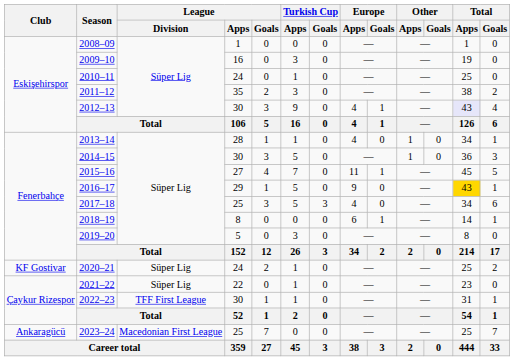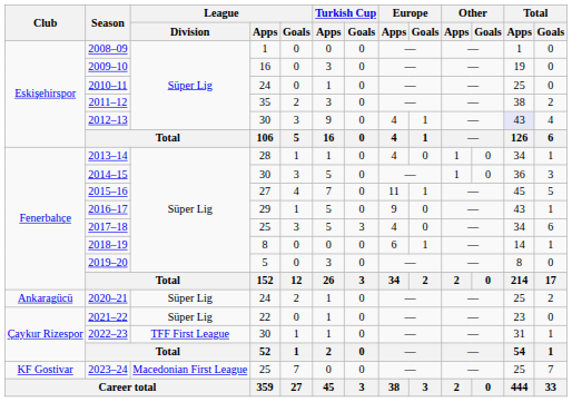 <table class="wikitable" style="text-align:center">
 <tr>
 <th rowspan="2">Club</th>
 <th rowspan="2">Season</th>
 <th colspan="3">League</th>
 <th colspan="2"><a href='#'>Turkish Cup</a></th>
 <th colspan="2">Europe</th>
 <th colspan="2">Other</th>
 <th colspan="2">Total</th>
 </tr>
 <tr>
 <th>Division</th>
 <th>Apps</th>
 <th>Goals</th>
 <th>Apps</th>
 <th>Goals</th>
 <th>Apps</th>
 <th>Goals</th>
 <th>Apps</th>
 <th>Goals</th>
 <th>Apps</th>
 <th>Goals</th>
 </tr>
 <tr>
 <td rowspan="6"><a href='#'>Eskişehirspor</a></td>
 <td><a href='#'>2008–09</a></td>
 <td rowspan="5"><a href='#'>Süper Lig</a></td>
 <td>1</td>
 <td>0</td>
 <td>0</td>
 <td>0</td>
 <td colspan="2">—</td>
 <td colspan="2">—</td>
 <td>1</td>
 <td>0</td>
 </tr>
 <tr>
 <td><a href='#'>2009–10</a></td>
 <td>16</td>
 <td>0</td>
 <td>3</td>
 <td>0</td>
 <td colspan="2">—</td>
 <td colspan="2">—</td>
 <td>19</td>
 <td>0</td>
 </tr>
 <tr>
 <td><a href='#'>2010–11</a></td>
 <td>24</td>
 <td>0</td>
 <td>1</td>
 <td>0</td>
 <td colspan="2">—</td>
 <td colspan="2">—</td>
 <td>25</td>
 <td>0</td>
 </tr>
 <tr>
 <td><a href='#'>2011–12</a></td>
 <td>35</td>
 <td>2</td>
 <td>3</td>
 <td>0</td>
 <td colspan="2">—</td>
 <td colspan="2">—</td>
 <td>38</td>
 <td>2</td>
 </tr>
 <tr>
 <td><a href='#'>2012–13</a></td>
 <td>30</td>
 <td>3</td>
 <td>9</td>
 <td>0</td>
 <td>4</td>
 <td>1</td>
 <td colspan="2">—</td>
 <td style="background: lavender;">43</td>
 <td>4</td>
 </tr>
 <tr>
 <th colspan="2">Total</th>
 <th>106</th>
 <th>5</th>
 <th>16</th>
 <th>0</th>
 <th>4</th>
 <th>1</th>
 <th colspan="2">—</th>
 <th>126</th>
 <th>6</th>
 </tr>
 <tr>
 <td rowspan="8"><a href='#'>Fenerbahçe</a></td>
 <td><a href='#'>2013–14</a></td>
 <td rowspan="7">Süper Lig</td>
 <td>28</td>
 <td>1</td>
 <td>1</td>
 <td>0</td>
 <td>4</td>
 <td>0</td>
 <td>1</td>
 <td>0</td>
 <td>34</td>
 <td>1</td>
 </tr>
 <tr>
 <td><a href='#'>2014–15</a></td>
 <td>30</td>
 <td>3</td>
 <td>5</td>
 <td>0</td>
 <td colspan="2">—</td>
 <td>1</td>
 <td>0</td>
 <td>36</td>
 <td>3</td>
 </tr>
 <tr>
 <td><a href='#'>2015–16</a></td>
 <td>27</td>
 <td>4</td>
 <td>7</td>
 <td>0</td>
 <td>11</td>
 <td>1</td>
 <td colspan="2">—</td>
 <td>45</td>
 <td>5</td>
 </tr>
 <tr>
 <td><a href='#'>2016–17</a></td>
 <td>29</td>
 <td>1</td>
 <td>5</td>
 <td>0</td>
 <td>9</td>
 <td>0</td>
 <td colspan="2">—</td>
-<td style="background: gold;">43</td>
+<td>43</td>
 <td>1</td>
 </tr>
 <tr>
 <td><a href='#'>2017–18</a></td>
 <td>25</td>
 <td>3</td>
 <td>5</td>
 <td>3</td>
 <td>4</td>
 <td>0</td>
 <td colspan="2">—</td>
 <td>34</td>
 <td>6</td>
 </tr>
 <tr>
 <td><a href='#'>2018–19</a></td>
 <td>8</td>
 <td>0</td>
 <td>0</td>
 <td>0</td>
 <td>6</td>
 <td>1</td>
 <td colspan="2">—</td>
 <td>14</td>
 <td>1</td>
 </tr>
 <tr>
 <td><a href='#'>2019–20</a></td>
 <td>5</td>
 <td>0</td>
 <td>3</td>
 <td>0</td>
 <td colspan="2">—</td>
 <td colspan="2">—</td>
 <td>8</td>
 <td>0</td>
 </tr>
 <tr>
 <th colspan="2">Total</th>
 <th>152</th>
 <th>12</th>
 <th>26</th>
 <th>3</th>
 <th>34</th>
 <th>2</th>
 <th>2</th>
 <th>0</th>
 <th>214</th>
 <th>17</th>
 </tr>
 <tr>
-<td><a href='#'>KF Gostivar</a></td>
+<td><a href='#'>Ankaragücü</a></td>
 <td><a href='#'>2020–21</a></td>
 <td>Süper Lig</td>
 <td>24</td>
 <td>2</td>
 <td>1</td>
 <td>0</td>
 <td colspan="2">—</td>
 <td colspan="2">—</td>
 <td>25</td>
 <td>2</td>
 </tr>
 <tr>
 <td rowspan="3"><a href='#'>Çaykur Rizespor</a></td>
 <td><a href='#'>2021–22</a></td>
 <td>Süper Lig</td>
 <td>22</td>
 <td>0</td>
 <td>1</td>
 <td>0</td>
 <td colspan="2">—</td>
 <td colspan="2">—</td>
 <td>23</td>
 <td>0</td>
 </tr>
 <tr>
 <td><a href='#'>2022–23</a></td>
 <td><a href='#'>TFF First League</a></td>
 <td>30</td>
 <td>1</td>
 <td>1</td>
 <td>0</td>
 <td colspan="2">—</td>
 <td colspan="2">—</td>
 <td>31</td>
 <td>1</td>
 </tr>
 <tr>
 <th colspan="2">Total</th>
 <th>52</th>
 <th>1</th>
 <th>2</th>
 <th>0</th>
 <th colspan="2">—</th>
 <th colspan="2">—</th>
 <th>54</th>
 <th>1</th>
 </tr>
 <tr>
-<td><a href='#'>Ankaragücü</a></td>
+<td><a href='#'>KF Gostivar</a></td>
 <td><a href='#'>2023–24</a></td>
 <td><a href='#'>Macedonian First League</a></td>
 <td>25</td>
 <td>7</td>
 <td>0</td>
 <td>0</td>
 <td colspan="2">—</td>
 <td colspan="2">—</td>
 <td>25</td>
 <td>7</td>
 </tr>
 <tr>
 <th colspan="3">Career total</th>
 <th>359</th>
 <th>27</th>
 <th>45</th>
 <th>3</th>
 <th>38</th>
 <th>3</th>
 <th>2</th>
 <th>0</th>
 <th>444</th>
 <th>33</th>
 </tr>
 </table>
